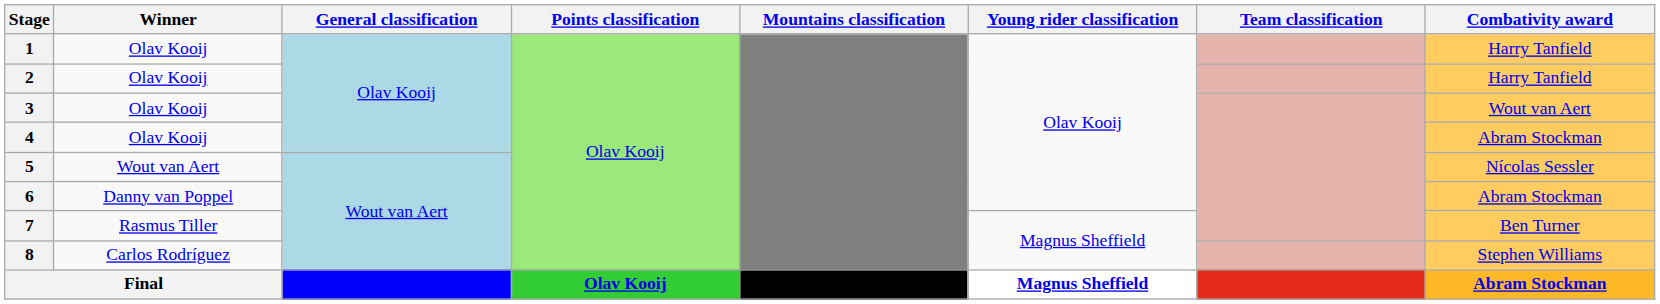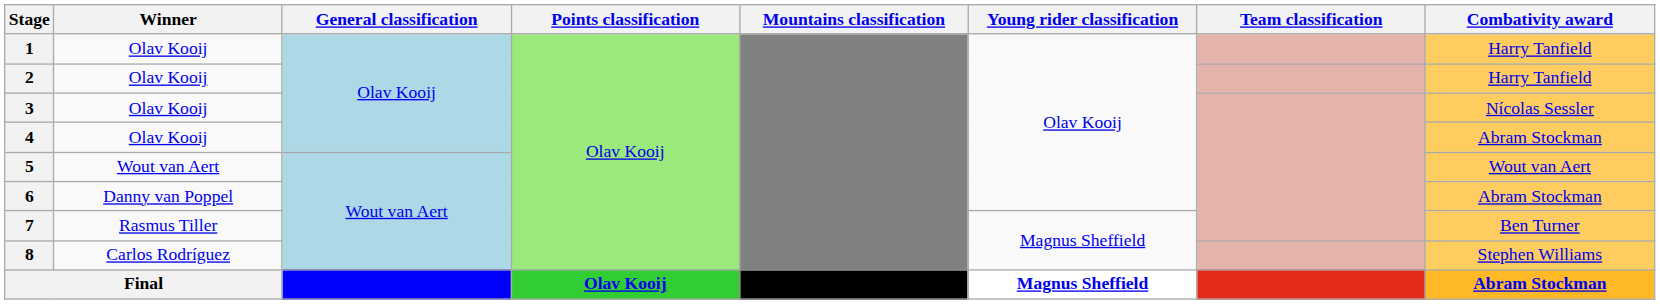 <table class="wikitable" style="text-align: center; font-size:smaller;">
 <tr style="background:#efefef;">
 <th scope="col" style="width:2%;">Stage</th>
 <th scope="col" style="width:14%;">Winner</th>
 <th scope="col" style="width:14%;"><a href='#'>General classification</a><br></th>
 <th scope="col" style="width:14%;"><a href='#'>Points classification</a><br></th>
 <th scope="col" style="width:14%;"><a href='#'>Mountains classification</a><br></th>
 <th scope="col" style="width:14%;"><a href='#'>Young rider classification</a><br></th>
 <th scope="col" style="width:14%;"><a href='#'>Team classification</a></th>
 <th scope="col" style="width:14%;"><a href='#'>Combativity award</a><br></th>
 </tr>
 <tr>
 <th>1</th>
 <td><a href='#'>Olav Kooij</a></td>
 <td style="background:lightblue;" rowspan=4><a href='#'>Olav Kooij</a></td>
 <td style="background:#9CE97B;" rowspan=8><a href='#'>Olav Kooij</a></td>
 <td style="background:grey;" rowspan=8></td>
 <td style="background:offwhite;" rowspan=6><a href='#'>Olav Kooij</a></td>
 <td style="background:#E4B3AB;"></td>
 <td style="background:#FFCD5F;"><a href='#'>Harry Tanfield</a></td>
 </tr>
 <tr>
 <th>2</th>
 <td><a href='#'>Olav Kooij</a></td>
 <td style="background:#E4B3AB;"></td>
 <td style="background:#FFCD5F;"><a href='#'>Harry Tanfield</a></td>
 </tr>
 <tr>
 <th>3</th>
 <td><a href='#'>Olav Kooij</a></td>
 <td style="background:#E4B3AB;" rowspan=5></td>
-<td style="background:#FFCD5F;"><a href='#'>Wout van Aert</a></td>
+<td style="background:#FFCD5F;"><a href='#'>Nícolas Sessler</a></td>
 </tr>
 <tr>
 <th>4</th>
 <td><a href='#'>Olav Kooij</a></td>
 <td style="background:#FFCD5F;"><a href='#'>Abram Stockman</a></td>
 </tr>
 <tr>
 <th>5</th>
 <td><a href='#'>Wout van Aert</a></td>
 <td style="background:lightblue;" rowspan=4><a href='#'>Wout van Aert</a></td>
-<td style="background:#FFCD5F;"><a href='#'>Nícolas Sessler</a></td>
+<td style="background:#FFCD5F;"><a href='#'>Wout van Aert</a></td>
 </tr>
 <tr>
 <th>6</th>
 <td><a href='#'>Danny van Poppel</a></td>
 <td style="background:#FFCD5F;"><a href='#'>Abram Stockman</a></td>
 </tr>
 <tr>
 <th>7</th>
 <td><a href='#'>Rasmus Tiller</a></td>
 <td style="background:offwhite;" rowspan=2><a href='#'>Magnus Sheffield</a></td>
 <td style="background:#FFCD5F;"><a href='#'>Ben Turner</a></td>
 </tr>
 <tr>
 <th>8</th>
 <td><a href='#'>Carlos Rodríguez</a></td>
 <td style="background:#E4B3AB;"></td>
 <td style="background:#FFCD5F;"><a href='#'> Stephen Williams</a></td>
 </tr>
 <tr>
 <th colspan="2">Final</th>
 <th style="background:blue;"></th>
 <th style="background:limegreen;"><a href='#'>Olav Kooij</a></th>
 <th style="background:black;"></th>
 <th style="background:white;"><a href='#'>Magnus Sheffield</a></th>
 <th style="background:#E42A19;"></th>
 <th style="background:#FFB927;"><a href='#'>Abram Stockman</a></th>
 </tr>
 </table>
